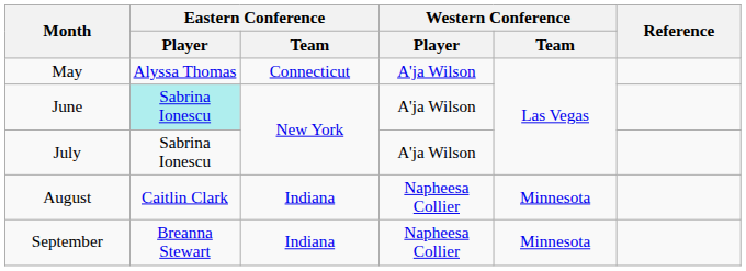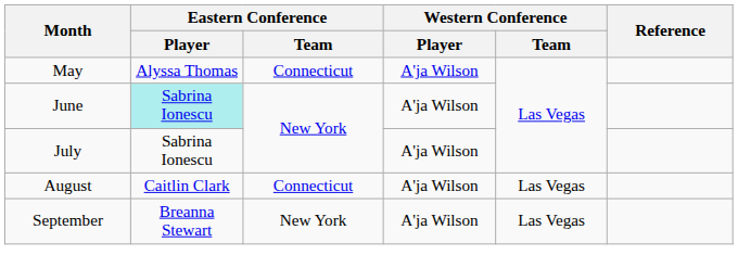 <table class="wikitable" style="width: 80%; text-align:center;">
 <tr>
 <th rowspan=2 width=60>Month</th>
 <th colspan=2 width=120>Eastern Conference</th>
 <th colspan=2 width=120>Western Conference</th>
 <th rowspan=2 width=50>Reference</th>
 </tr>
 <tr>
 <th width=60>Player</th>
 <th width=60>Team</th>
 <th width=60>Player</th>
 <th width=60>Team</th>
 </tr>
 <tr>
 <td>May</td>
 <td><a href='#'>Alyssa Thomas</a></td>
 <td><a href='#'>Connecticut</a></td>
 <td><a href='#'>A'ja Wilson</a></td>
 <td rowspan="3"><a href='#'>Las Vegas</a></td>
 <td></td>
 </tr>
 <tr>
 <td>June</td>
 <td style="background: paleturquoise;"><a href='#'>Sabrina Ionescu</a></td>
 <td rowspan="2"><a href='#'>New York</a></td>
 <td>A'ja Wilson </td>
 <td></td>
 </tr>
 <tr>
 <td>July</td>
 <td>Sabrina Ionescu </td>
 <td>A'ja Wilson </td>
 <td></td>
 </tr>
 <tr>
 <td>August</td>
 <td><a href='#'>Caitlin Clark</a></td>
-<td><a href='#'>Indiana</a></td>
-<td><a href='#'>Napheesa Collier</a></td>
-<td><a href='#'>Minnesota</a></td>
+<td><a href='#'>Connecticut</a></td>
+<td>A'ja Wilson </td>
+<td>Las Vegas</td>
 <td></td>
 </tr>
 <tr>
 <td>September</td>
 <td><a href='#'>Breanna Stewart</a></td>
-<td><a href='#'>Indiana</a></td>
-<td><a href='#'>Napheesa Collier</a></td>
-<td><a href='#'>Minnesota</a></td>
+<td>New York</td>
+<td>A'ja Wilson </td>
+<td>Las Vegas</td>
 <td></td>
 </tr>
 </table>
